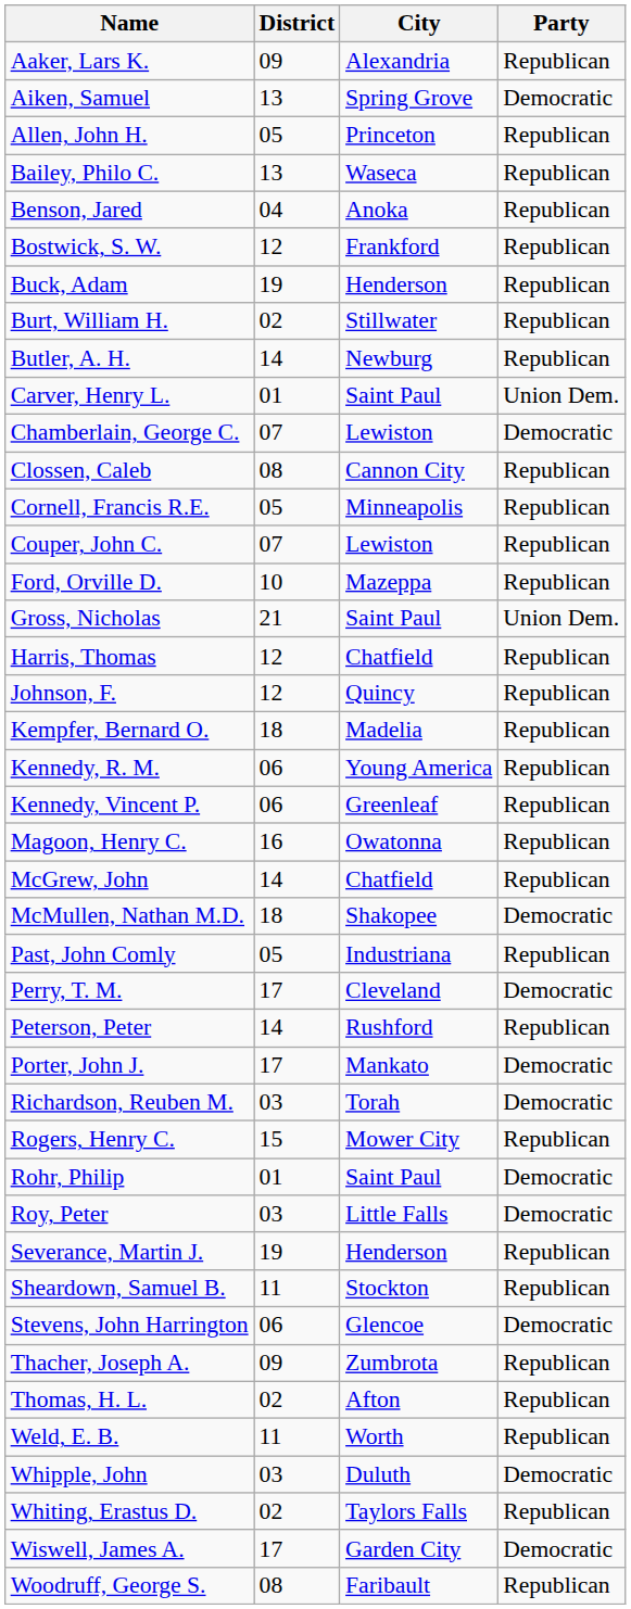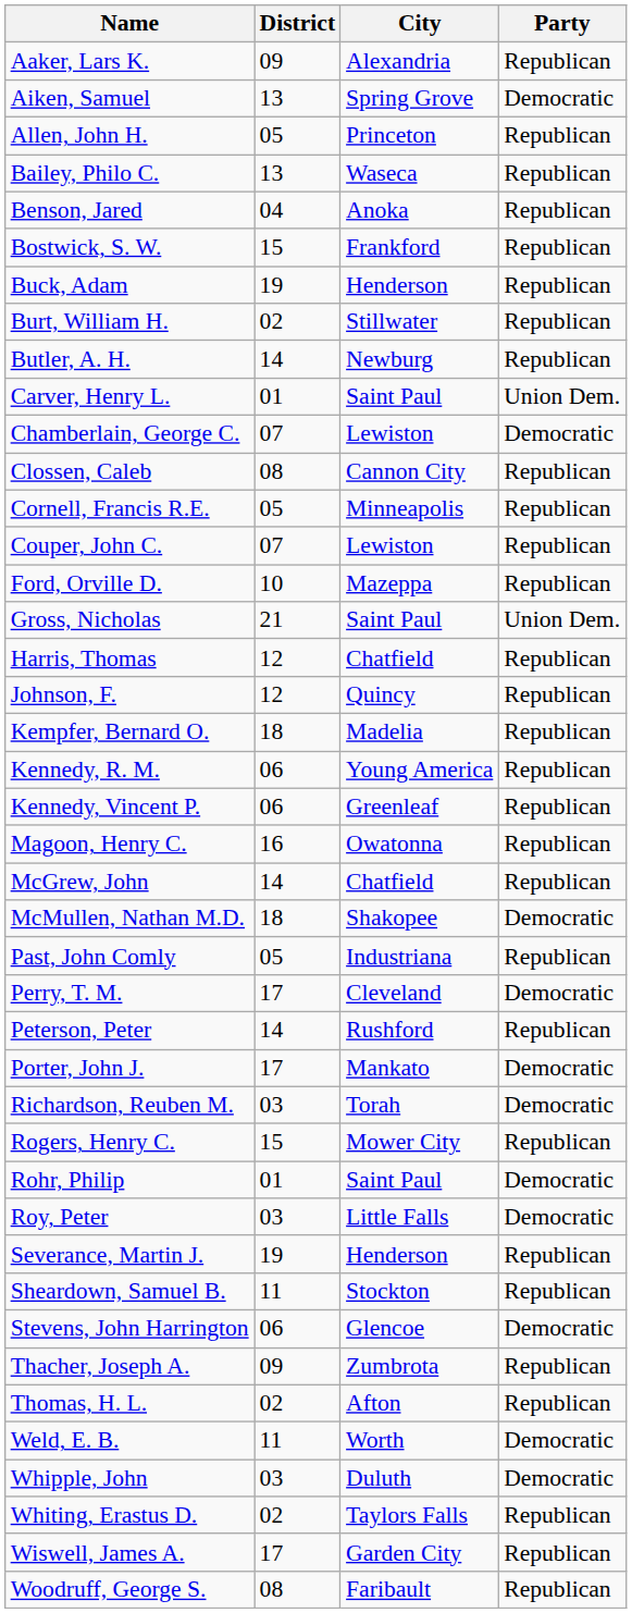 <table class="wikitable sortable">
 <tr>
 <th>Name</th>
 <th>District</th>
 <th>City</th>
 <th>Party</th>
 </tr>
 <tr>
 <td><a href='#'>Aaker, Lars K.</a></td>
 <td>09</td>
 <td><a href='#'>Alexandria</a></td>
 <td>Republican</td>
 </tr>
 <tr>
 <td><a href='#'>Aiken, Samuel</a></td>
 <td>13</td>
 <td><a href='#'>Spring Grove</a></td>
 <td>Democratic</td>
 </tr>
 <tr>
 <td><a href='#'>Allen, John H.</a></td>
 <td>05</td>
 <td><a href='#'>Princeton</a></td>
 <td>Republican</td>
 </tr>
 <tr>
 <td><a href='#'>Bailey, Philo C.</a></td>
 <td>13</td>
 <td><a href='#'>Waseca</a></td>
 <td>Republican</td>
 </tr>
 <tr>
 <td><a href='#'>Benson, Jared</a></td>
 <td>04</td>
 <td><a href='#'>Anoka</a></td>
 <td>Republican</td>
 </tr>
 <tr>
 <td><a href='#'>Bostwick, S. W.</a></td>
-<td>12</td>
+<td>15</td>
 <td><a href='#'>Frankford</a></td>
 <td>Republican</td>
 </tr>
 <tr>
 <td><a href='#'>Buck, Adam</a></td>
 <td>19</td>
 <td><a href='#'>Henderson</a></td>
 <td>Republican</td>
 </tr>
 <tr>
 <td><a href='#'>Burt, William H.</a></td>
 <td>02</td>
 <td><a href='#'>Stillwater</a></td>
 <td>Republican</td>
 </tr>
 <tr>
 <td><a href='#'>Butler, A. H.</a></td>
 <td>14</td>
 <td><a href='#'>Newburg</a></td>
 <td>Republican</td>
 </tr>
 <tr>
 <td><a href='#'>Carver, Henry L.</a></td>
 <td>01</td>
 <td><a href='#'>Saint Paul</a></td>
 <td>Union Dem.</td>
 </tr>
 <tr>
 <td><a href='#'>Chamberlain, George C.</a></td>
 <td>07</td>
 <td><a href='#'>Lewiston</a></td>
 <td>Democratic</td>
 </tr>
 <tr>
 <td><a href='#'>Clossen, Caleb</a></td>
 <td>08</td>
 <td><a href='#'>Cannon City</a></td>
 <td>Republican</td>
 </tr>
 <tr>
 <td><a href='#'>Cornell, Francis R.E.</a></td>
 <td>05</td>
 <td><a href='#'>Minneapolis</a></td>
 <td>Republican</td>
 </tr>
 <tr>
 <td><a href='#'>Couper, John C.</a></td>
 <td>07</td>
 <td><a href='#'>Lewiston</a></td>
 <td>Republican</td>
 </tr>
 <tr>
 <td><a href='#'>Ford, Orville D.</a></td>
 <td>10</td>
 <td><a href='#'>Mazeppa</a></td>
 <td>Republican</td>
 </tr>
 <tr>
 <td><a href='#'>Gross, Nicholas</a></td>
 <td>21</td>
 <td><a href='#'>Saint Paul</a></td>
 <td>Union Dem.</td>
 </tr>
 <tr>
 <td><a href='#'>Harris, Thomas</a></td>
 <td>12</td>
 <td><a href='#'>Chatfield</a></td>
 <td>Republican</td>
 </tr>
 <tr>
 <td><a href='#'>Johnson, F.</a></td>
 <td>12</td>
 <td><a href='#'>Quincy</a></td>
 <td>Republican</td>
 </tr>
 <tr>
 <td><a href='#'>Kempfer, Bernard O.</a></td>
 <td>18</td>
 <td><a href='#'>Madelia</a></td>
 <td>Republican</td>
 </tr>
 <tr>
 <td><a href='#'>Kennedy, R. M.</a></td>
 <td>06</td>
 <td><a href='#'>Young America</a></td>
 <td>Republican</td>
 </tr>
 <tr>
 <td><a href='#'>Kennedy, Vincent P.</a></td>
 <td>06</td>
 <td><a href='#'>Greenleaf</a></td>
 <td>Republican</td>
 </tr>
 <tr>
 <td><a href='#'>Magoon, Henry C.</a></td>
 <td>16</td>
 <td><a href='#'>Owatonna</a></td>
 <td>Republican</td>
 </tr>
 <tr>
 <td><a href='#'>McGrew, John</a></td>
 <td>14</td>
 <td><a href='#'>Chatfield</a></td>
 <td>Republican</td>
 </tr>
 <tr>
 <td><a href='#'>McMullen, Nathan M.D.</a></td>
 <td>18</td>
 <td><a href='#'>Shakopee</a></td>
 <td>Democratic</td>
 </tr>
 <tr>
 <td><a href='#'>Past, John Comly</a></td>
 <td>05</td>
 <td><a href='#'>Industriana</a></td>
 <td>Republican</td>
 </tr>
 <tr>
 <td><a href='#'>Perry, T. M.</a></td>
 <td>17</td>
 <td><a href='#'>Cleveland</a></td>
 <td>Democratic</td>
 </tr>
 <tr>
 <td><a href='#'>Peterson, Peter</a></td>
 <td>14</td>
 <td><a href='#'>Rushford</a></td>
 <td>Republican</td>
 </tr>
 <tr>
 <td><a href='#'>Porter, John J.</a></td>
 <td>17</td>
 <td><a href='#'>Mankato</a></td>
 <td>Democratic</td>
 </tr>
 <tr>
 <td><a href='#'>Richardson, Reuben M.</a></td>
 <td>03</td>
 <td><a href='#'>Torah</a></td>
 <td>Democratic</td>
 </tr>
 <tr>
 <td><a href='#'>Rogers, Henry C.</a></td>
 <td>15</td>
 <td><a href='#'>Mower City</a></td>
 <td>Republican</td>
 </tr>
 <tr>
 <td><a href='#'>Rohr, Philip</a></td>
 <td>01</td>
 <td><a href='#'>Saint Paul</a></td>
 <td>Democratic</td>
 </tr>
 <tr>
 <td><a href='#'>Roy, Peter</a></td>
 <td>03</td>
 <td><a href='#'>Little Falls</a></td>
 <td>Democratic</td>
 </tr>
 <tr>
 <td><a href='#'>Severance, Martin J.</a></td>
 <td>19</td>
 <td><a href='#'>Henderson</a></td>
 <td>Republican</td>
 </tr>
 <tr>
 <td><a href='#'>Sheardown, Samuel B.</a></td>
 <td>11</td>
 <td><a href='#'>Stockton</a></td>
 <td>Republican</td>
 </tr>
 <tr>
 <td><a href='#'>Stevens, John Harrington</a></td>
 <td>06</td>
 <td><a href='#'>Glencoe</a></td>
 <td>Democratic</td>
 </tr>
 <tr>
 <td><a href='#'>Thacher, Joseph A.</a></td>
 <td>09</td>
 <td><a href='#'>Zumbrota</a></td>
 <td>Republican</td>
 </tr>
 <tr>
 <td><a href='#'>Thomas, H. L.</a></td>
 <td>02</td>
 <td><a href='#'>Afton</a></td>
 <td>Republican</td>
 </tr>
 <tr>
 <td><a href='#'>Weld, E. B.</a></td>
 <td>11</td>
 <td><a href='#'>Worth</a></td>
-<td>Republican</td>
+<td>Democratic</td>
 </tr>
 <tr>
 <td><a href='#'>Whipple, John</a></td>
 <td>03</td>
 <td><a href='#'>Duluth</a></td>
 <td>Democratic</td>
 </tr>
 <tr>
 <td><a href='#'>Whiting, Erastus D.</a></td>
 <td>02</td>
 <td><a href='#'>Taylors Falls</a></td>
 <td>Republican</td>
 </tr>
 <tr>
 <td><a href='#'>Wiswell, James A.</a></td>
 <td>17</td>
 <td><a href='#'>Garden City</a></td>
-<td>Democratic</td>
+<td>Republican</td>
 </tr>
 <tr>
 <td><a href='#'>Woodruff, George S.</a></td>
 <td>08</td>
 <td><a href='#'>Faribault</a></td>
 <td>Republican</td>
 </tr>
 </table>
